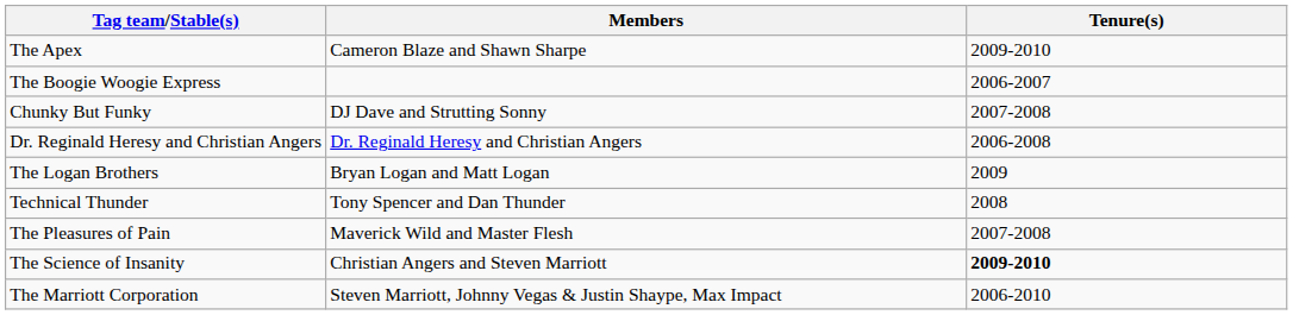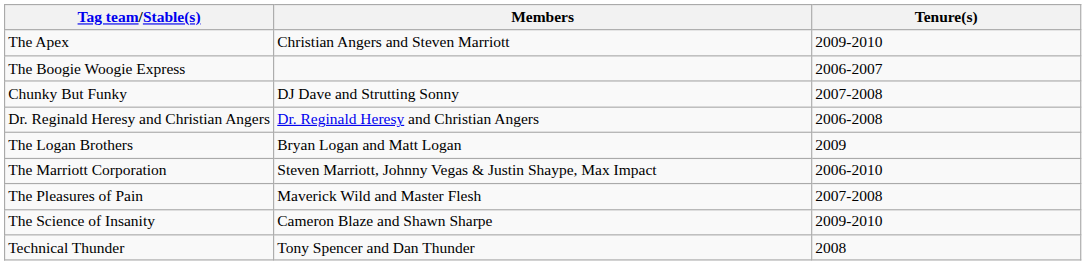 <table style="font-size: 85%; text-align: left;" class="wikitable">
 <tr>
 <th width="25%"><a href='#'>Tag team</a>/<a href='#'>Stable(s)</a></th>
 <th width="50%">Members</th>
 <th width="25%">Tenure(s)</th>
 </tr>
 <tr>
 <td>The Apex</td>
-<td>Cameron Blaze and Shawn Sharpe</td>
+<td>Christian Angers and Steven Marriott</td>
 <td>2009-2010</td>
 </tr>
 <tr>
 <td>The Boogie Woogie Express</td>
 <td></td>
 <td>2006-2007</td>
 </tr>
 <tr>
 <td>Chunky But Funky</td>
 <td>DJ Dave and Strutting Sonny</td>
 <td>2007-2008</td>
 </tr>
 <tr>
 <td>Dr. Reginald Heresy and Christian Angers</td>
 <td><a href='#'>Dr. Reginald Heresy</a> and Christian Angers</td>
 <td>2006-2008</td>
 </tr>
 <tr>
 <td>The Logan Brothers</td>
 <td>Bryan Logan and Matt Logan</td>
 <td>2009</td>
 </tr>
 <tr>
-<td>Technical Thunder</td>
-<td>Tony Spencer and Dan Thunder</td>
-<td>2008</td>
+<td>The Marriott Corporation</td>
+<td>Steven Marriott, Johnny Vegas & Justin Shaype, Max Impact</td>
+<td>2006-2010</td>
 </tr>
 <tr>
 <td>The Pleasures of Pain</td>
 <td>Maverick Wild and Master Flesh</td>
 <td>2007-2008</td>
 </tr>
 <tr>
 <td>The Science of Insanity</td>
-<td>Christian Angers and Steven Marriott</td>
-<td><strong>2009-2010</strong></td>
+<td>Cameron Blaze and Shawn Sharpe</td>
+<td>2009-2010</td>
 </tr>
 <tr>
-<td>The Marriott Corporation</td>
-<td>Steven Marriott, Johnny Vegas & Justin Shaype, Max Impact</td>
-<td>2006-2010</td>
+<td>Technical Thunder</td>
+<td>Tony Spencer and Dan Thunder</td>
+<td>2008</td>
 </tr>
 </table>
